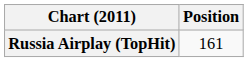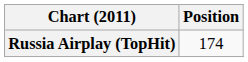 <table class="wikitable plainrowheaders" style="text-align:center;">
 <tr>
 <th scope="col">Chart (2011)</th>
 <th scope="col">Position</th>
 </tr>
 <tr>
 <th scope="row">Russia Airplay (TopHit)</th>
-<td>161</td>
+<td>174</td>
 </tr>
 </table>
